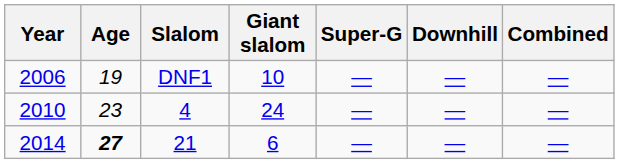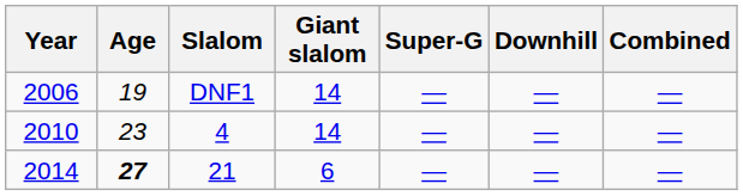 <table class="wikitable" style="text-align:center; font-size:95%;">
 <tr>
 <th>  Year  </th>
 <th> Age </th>
 <th> Slalom </th>
 <th> Giant <br> slalom </th>
 <th>Super-G</th>
 <th>Downhill</th>
 <th>Combined</th>
 </tr>
 <tr>
 <td><a href='#'>2006</a></td>
 <td><em>19</em></td>
 <td><a href='#'>DNF1</a></td>
-<td><a href='#'>10</a></td>
+<td><a href='#'>14</a></td>
 <td><a href='#'>—</a></td>
 <td><a href='#'>—</a></td>
 <td><a href='#'>—</a></td>
 </tr>
 <tr>
 <td><a href='#'>2010</a></td>
 <td><em>23</em></td>
 <td><a href='#'>4</a></td>
-<td><a href='#'>24</a></td>
+<td><a href='#'>14</a></td>
 <td><a href='#'>—</a></td>
 <td><a href='#'>—</a></td>
 <td><a href='#'>—</a></td>
 </tr>
 <tr>
 <td><a href='#'>2014</a></td>
 <td><strong><em>27</em></strong></td>
 <td><a href='#'>21</a></td>
 <td><a href='#'>6</a></td>
 <td><a href='#'>—</a></td>
 <td><a href='#'>—</a></td>
 <td><a href='#'>—</a></td>
 </tr>
 </table>
